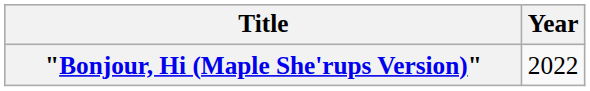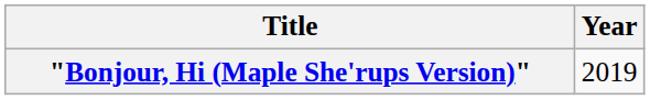 <table class="wikitable plainrowheaders" style="text-align:left;">
 <tr>
 <th scope="col" style="width:20em;">Title</th>
 <th scope="col">Year</th>
 </tr>
 <tr>
 <th scope="row">"<a href='#'>Bonjour, Hi (Maple She'rups Version)</a>"<br></th>
-<td>2022</td>
+<td>2019</td>
 </tr>
 </table>
